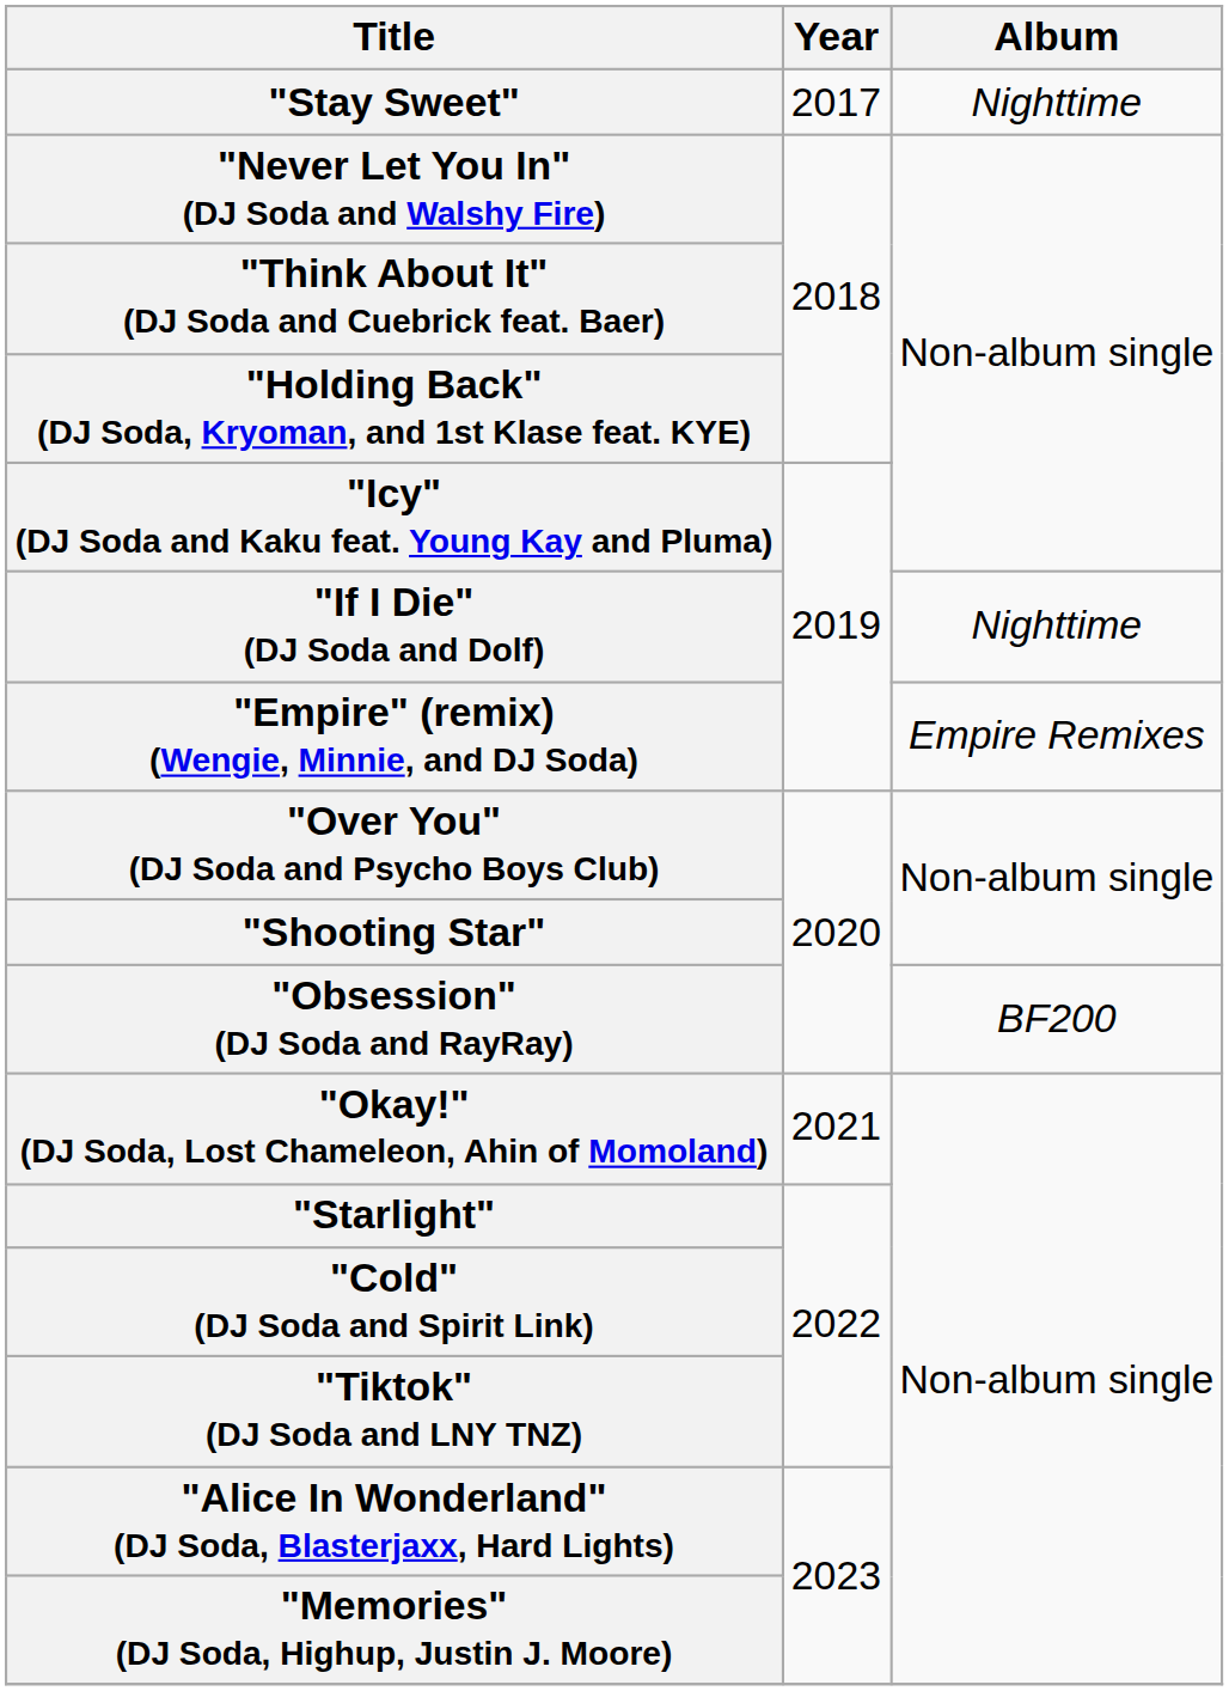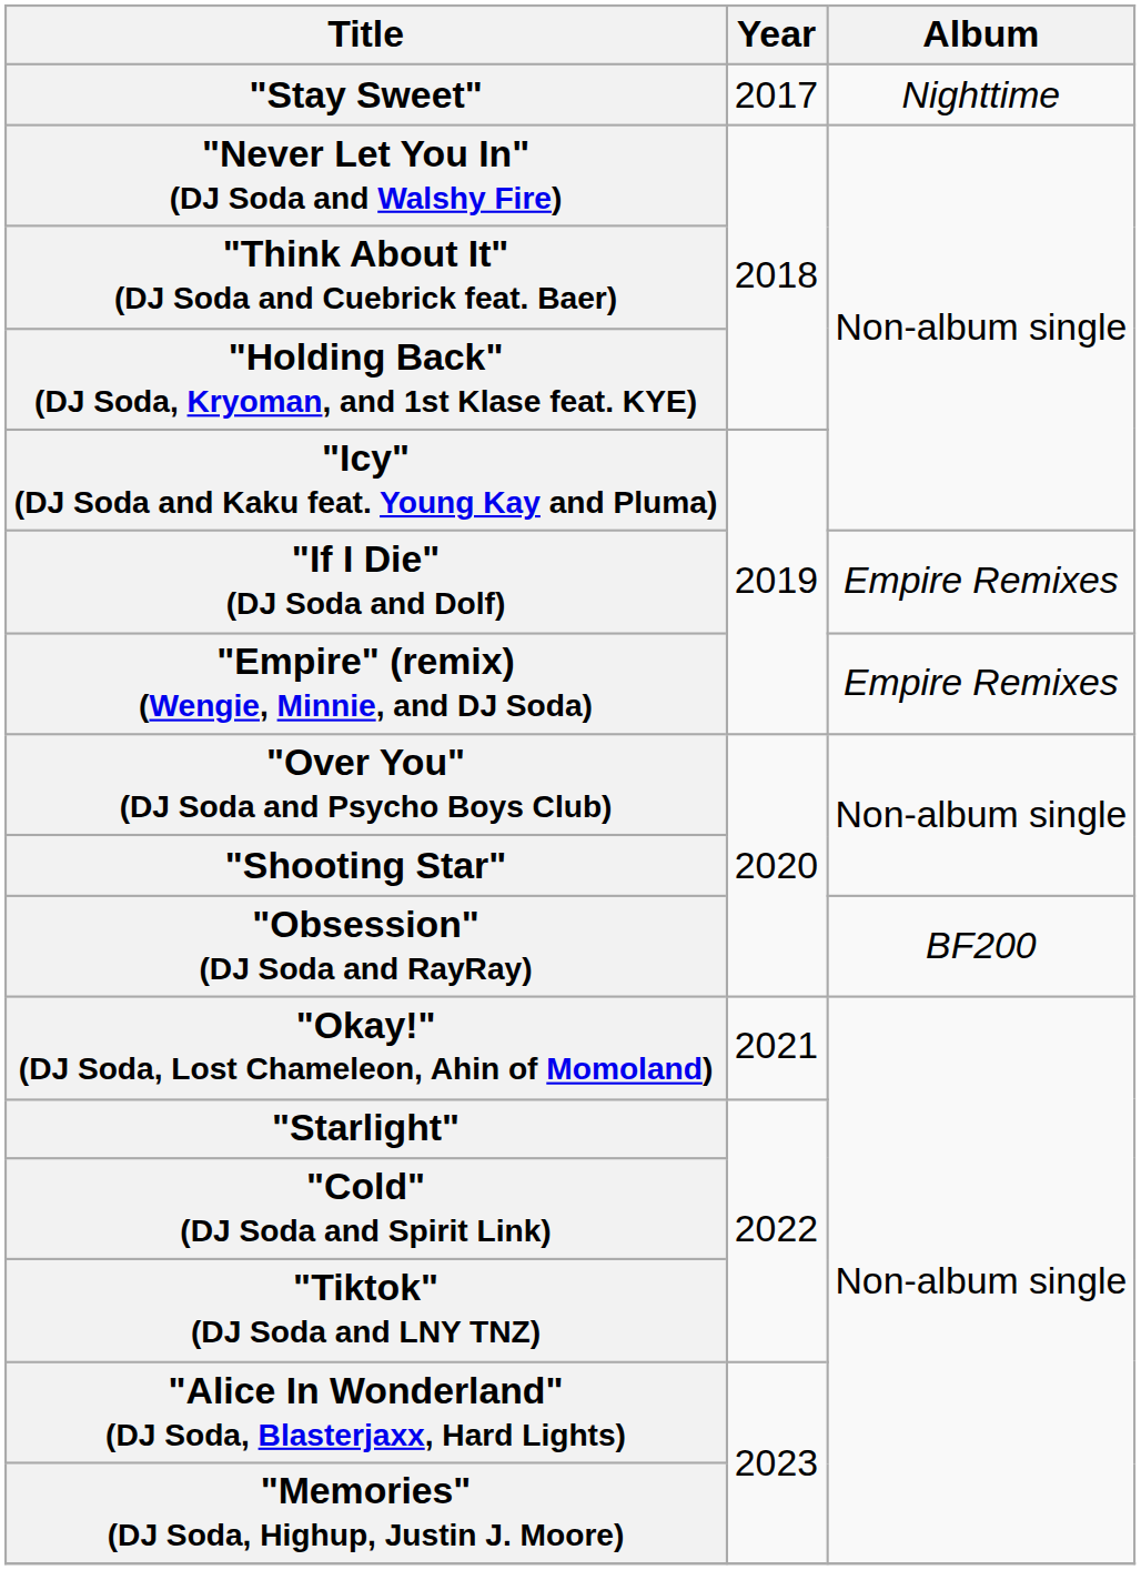 <table class="wikitable plainrowheaders" style="text-align:center">
 <tr>
 <th scope="col">Title</th>
 <th scope="col">Year</th>
 <th scope="col">Album</th>
 </tr>
 <tr>
 <th scope="row">"Stay Sweet"</th>
 <td>2017</td>
 <td><em>Nighttime</em></td>
 </tr>
 <tr>
 <th scope="row">"Never Let You In" <br> <small>(DJ Soda and <a href='#'>Walshy Fire</a>)</small></th>
 <td rowspan="3">2018</td>
 <td rowspan="4">Non-album single</td>
 </tr>
 <tr>
 <th scope="row">"Think About It" <br> <small>(DJ Soda and Cuebrick feat. Baer)</small></th>
 </tr>
 <tr>
 <th scope="row">"Holding Back" <br> <small>(DJ Soda, <a href='#'>Kryoman</a>, and 1st Klase feat. KYE)</small></th>
 </tr>
 <tr>
 <th scope="row">"Icy" <br> <small>(DJ Soda and Kaku feat. <a href='#'>Young Kay</a> and Pluma)</small></th>
 <td rowspan="3">2019</td>
 </tr>
 <tr>
 <th scope="row">"If I Die" <br> <small>(DJ Soda and Dolf)</small></th>
-<td><em>Nighttime</em></td>
+<td><em>Empire Remixes</em></td>
 </tr>
 <tr>
 <th scope="row">"Empire" (remix) <br> <small>(<a href='#'>Wengie</a>, <a href='#'>Minnie</a>, and DJ Soda)</small></th>
 <td><em>Empire Remixes</em></td>
 </tr>
 <tr>
 <th scope="row">"Over You" <br> <small>(DJ Soda and Psycho Boys Club)</small></th>
 <td rowspan="3">2020</td>
 <td rowspan="2">Non-album single</td>
 </tr>
 <tr>
 <th scope="row">"Shooting Star"</th>
 </tr>
 <tr>
 <th scope="row">"Obsession" <br> <small>(DJ Soda and RayRay)</small></th>
 <td><em>BF200</em></td>
 </tr>
 <tr>
 <th scope="row">"Okay!" <br> <small>(DJ Soda, Lost Chameleon, Ahin of <a href='#'>Momoland</a>)</small></th>
 <td>2021</td>
 <td rowspan="6">Non-album single</td>
 </tr>
 <tr>
 <th scope="row">"Starlight"</th>
 <td rowspan="3">2022</td>
 </tr>
 <tr>
 <th scope="row">"Cold" <br> <small>(DJ Soda and Spirit Link)</small></th>
 </tr>
 <tr>
 <th scope="row">"Tiktok" <br> <small>(DJ Soda and LNY TNZ)</small></th>
 </tr>
 <tr>
 <th scope="row">"Alice In Wonderland" <br> <small>(DJ Soda, <a href='#'>Blasterjaxx</a>, Hard Lights)</small></th>
 <td rowspan="2">2023</td>
 </tr>
 <tr>
 <th scope="row">"Memories" <br> <small>(DJ Soda, Highup, Justin J. Moore)</small></th>
 </tr>
 <tr>
 </tr>
 </table>
